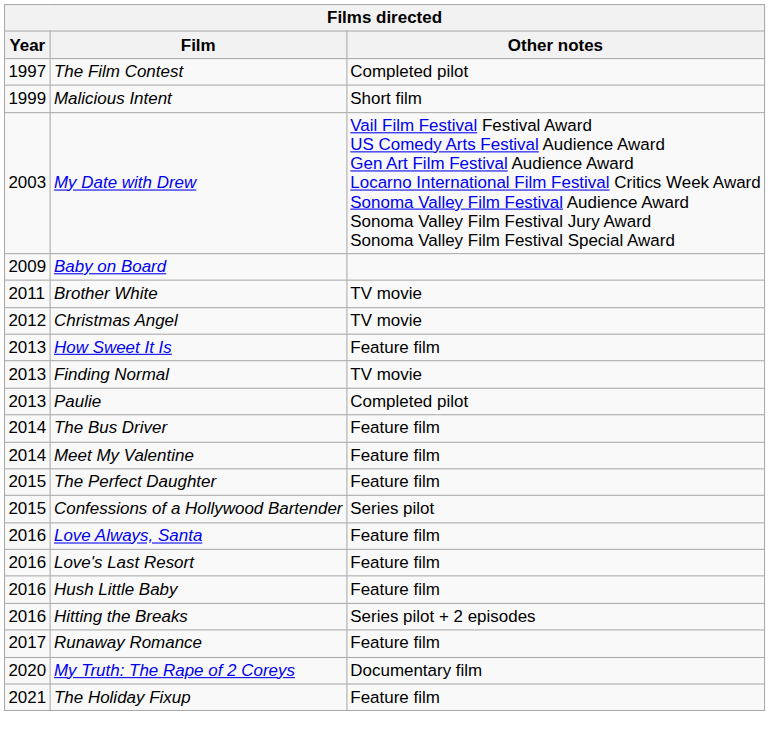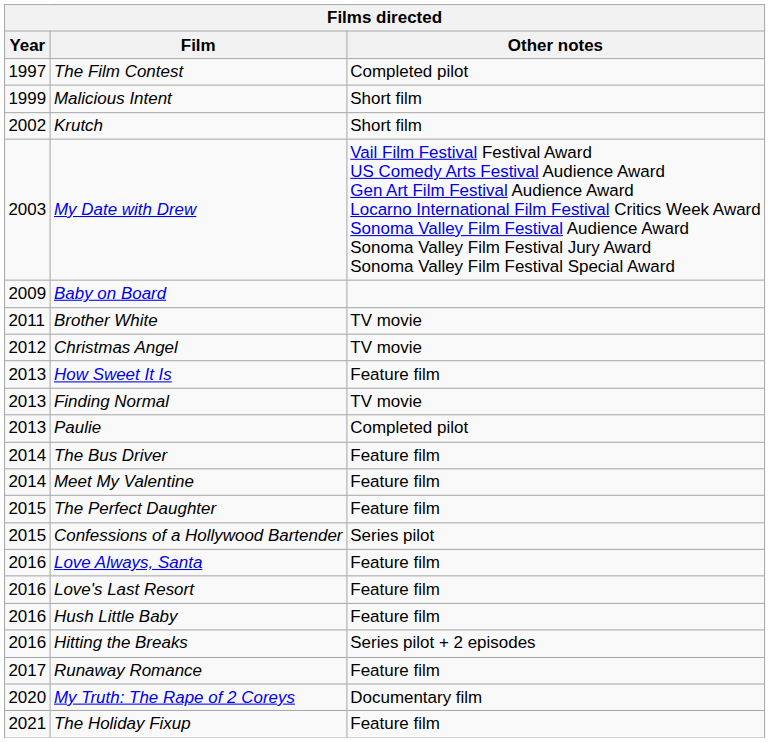 <table class="wikitable">
 <tr>
 <th colspan="3">Films directed</th>
 </tr>
 <tr>
 <th>Year</th>
 <th>Film</th>
 <th>Other notes</th>
 </tr>
 <tr>
 <td>1997</td>
 <td><em>The Film Contest</em></td>
 <td>Completed pilot</td>
 </tr>
 <tr>
 <td>1999</td>
 <td><em>Malicious Intent</em></td>
+<td>Short film</td>
+</tr>
+<tr>
+<td>2002</td>
+<td><em>Krutch</em></td>
 <td>Short film</td>
 </tr>
 <tr>
 <td>2003</td>
 <td><em><a href='#'>My Date with Drew</a></em></td>
 <td><a href='#'>Vail Film Festival</a> Festival Award<br><a href='#'>US Comedy Arts Festival</a> Audience Award<br><a href='#'>Gen Art Film Festival</a> Audience Award<br><a href='#'>Locarno International Film Festival</a> Critics Week Award<br><a href='#'>Sonoma Valley Film Festival</a> Audience Award<br>Sonoma Valley Film Festival Jury Award<br>Sonoma Valley Film Festival Special Award</td>
 </tr>
 <tr>
 <td>2009</td>
 <td><em><a href='#'>Baby on Board</a></em></td>
 </tr>
 <tr>
 <td>2011</td>
 <td><em>Brother White</em></td>
 <td>TV movie</td>
 </tr>
 <tr>
 <td>2012</td>
 <td><em>Christmas Angel</em></td>
 <td>TV movie</td>
 </tr>
 <tr>
 <td>2013</td>
 <td><em><a href='#'>How Sweet It Is</a></em></td>
 <td>Feature film</td>
 </tr>
 <tr>
 <td>2013</td>
 <td><em>Finding Normal</em></td>
 <td>TV movie</td>
 </tr>
 <tr>
 <td>2013</td>
 <td><em>Paulie</em></td>
 <td>Completed pilot</td>
 </tr>
 <tr>
 <td>2014</td>
 <td><em>The Bus Driver</em></td>
 <td>Feature film</td>
 </tr>
 <tr>
 <td>2014</td>
 <td><em>Meet My Valentine</em></td>
 <td>Feature film</td>
 </tr>
 <tr>
 <td>2015</td>
 <td><em>The Perfect Daughter</em></td>
 <td>Feature film</td>
 </tr>
 <tr>
 <td>2015</td>
 <td><em>Confessions of a Hollywood Bartender</em></td>
 <td>Series pilot</td>
 </tr>
 <tr>
 <td>2016</td>
 <td><em><a href='#'>Love Always, Santa</a></em></td>
 <td>Feature film</td>
 </tr>
 <tr>
 <td>2016</td>
 <td><em>Love's Last Resort</em></td>
 <td>Feature film</td>
 </tr>
 <tr>
 <td>2016</td>
 <td><em>Hush Little Baby</em></td>
 <td>Feature film</td>
 </tr>
 <tr>
 <td>2016</td>
 <td><em>Hitting the Breaks</em></td>
 <td>Series pilot + 2 episodes</td>
 </tr>
 <tr>
 <td>2017</td>
 <td><em>Runaway Romance</em></td>
 <td>Feature film</td>
 </tr>
 <tr>
 <td>2020</td>
 <td><em><a href='#'>My Truth: The Rape of 2 Coreys</a></em></td>
 <td>Documentary film</td>
 </tr>
 <tr>
 <td>2021</td>
 <td><em>The Holiday Fixup</em></td>
 <td>Feature film</td>
 </tr>
 </table>
